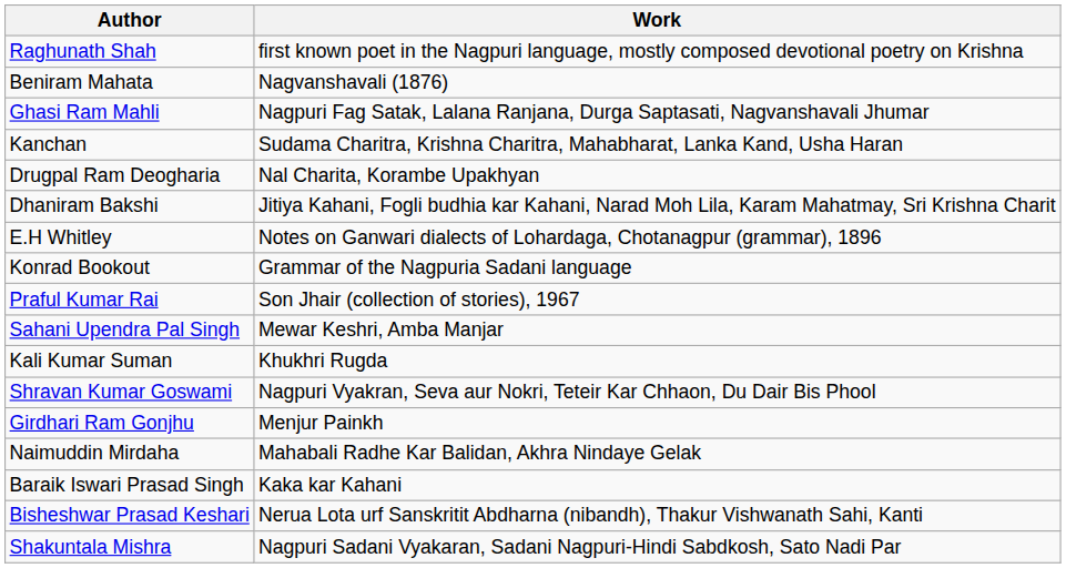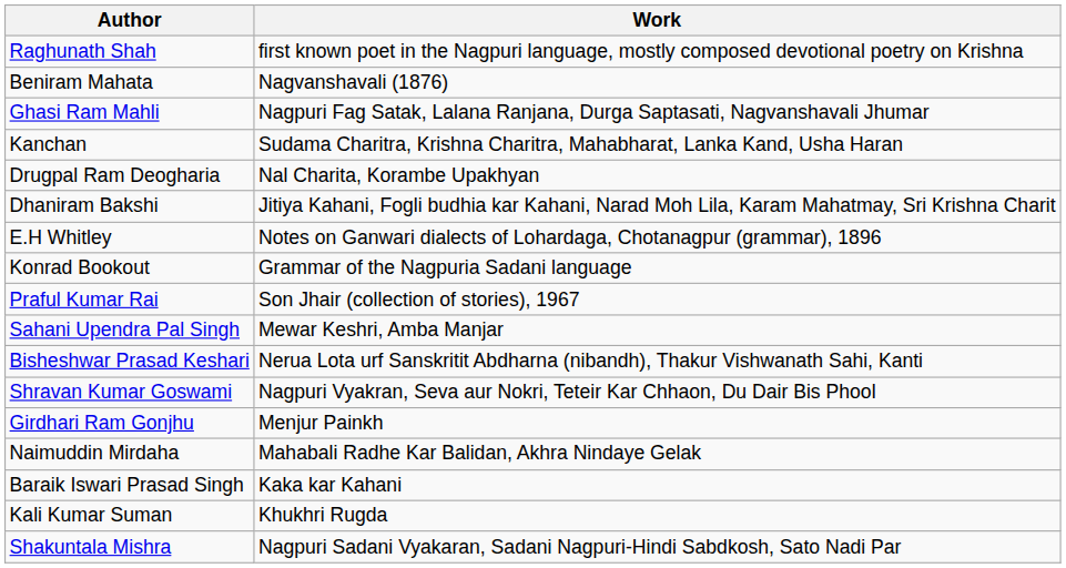 <table class="wikitable">
 <tr>
 <th>Author</th>
 <th>Work</th>
 </tr>
 <tr>
 <td><a href='#'>Raghunath Shah</a></td>
 <td>first known poet in the Nagpuri language, mostly composed devotional poetry on Krishna</td>
 </tr>
 <tr>
 <td>Beniram Mahata</td>
 <td>Nagvanshavali (1876)</td>
 </tr>
 <tr>
 <td><a href='#'>Ghasi Ram Mahli</a></td>
 <td>Nagpuri Fag Satak, Lalana Ranjana, Durga Saptasati, Nagvanshavali Jhumar</td>
 </tr>
 <tr>
 <td>Kanchan</td>
 <td>Sudama Charitra, Krishna Charitra, Mahabharat, Lanka Kand, Usha Haran</td>
 </tr>
 <tr>
 <td>Drugpal Ram Deogharia</td>
 <td>Nal Charita, Korambe Upakhyan</td>
 </tr>
 <tr>
 <td>Dhaniram Bakshi</td>
 <td>Jitiya Kahani, Fogli budhia kar Kahani, Narad Moh Lila, Karam Mahatmay, Sri Krishna Charit</td>
 </tr>
 <tr>
 <td>E.H Whitley</td>
 <td>Notes on Ganwari dialects of Lohardaga, Chotanagpur (grammar), 1896</td>
 </tr>
 <tr>
 <td>Konrad Bookout</td>
 <td>Grammar of the Nagpuria Sadani language</td>
 </tr>
 <tr>
 <td><a href='#'>Praful Kumar Rai</a></td>
 <td>Son Jhair (collection of stories), 1967</td>
 </tr>
 <tr>
 <td><a href='#'>Sahani Upendra Pal Singh</a></td>
 <td>Mewar Keshri, Amba Manjar</td>
 </tr>
 <tr>
-<td>Kali Kumar Suman</td>
-<td>Khukhri Rugda</td>
+<td><a href='#'>Bisheshwar Prasad Keshari</a></td>
+<td>Nerua Lota urf Sanskritit Abdharna (nibandh), Thakur Vishwanath Sahi, Kanti</td>
 </tr>
 <tr>
 <td><a href='#'>Shravan Kumar Goswami</a></td>
 <td>Nagpuri Vyakran, Seva aur Nokri, Teteir Kar Chhaon, Du Dair Bis Phool</td>
 </tr>
 <tr>
 <td><a href='#'>Girdhari Ram Gonjhu</a></td>
 <td>Menjur Painkh</td>
 </tr>
 <tr>
 <td>Naimuddin Mirdaha</td>
 <td>Mahabali Radhe Kar Balidan, Akhra Nindaye Gelak</td>
 </tr>
 <tr>
 <td>Baraik Iswari Prasad Singh</td>
 <td>Kaka kar Kahani</td>
 </tr>
 <tr>
-<td><a href='#'>Bisheshwar Prasad Keshari</a></td>
-<td>Nerua Lota urf Sanskritit Abdharna (nibandh), Thakur Vishwanath Sahi, Kanti</td>
+<td>Kali Kumar Suman</td>
+<td>Khukhri Rugda</td>
 </tr>
 <tr>
 <td><a href='#'>Shakuntala Mishra</a></td>
 <td>Nagpuri Sadani Vyakaran, Sadani Nagpuri-Hindi Sabdkosh, Sato Nadi Par</td>
 </tr>
 </table>
